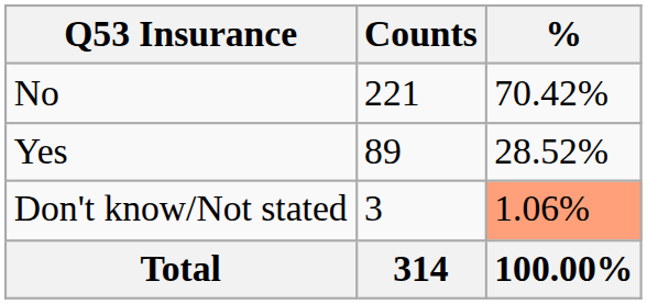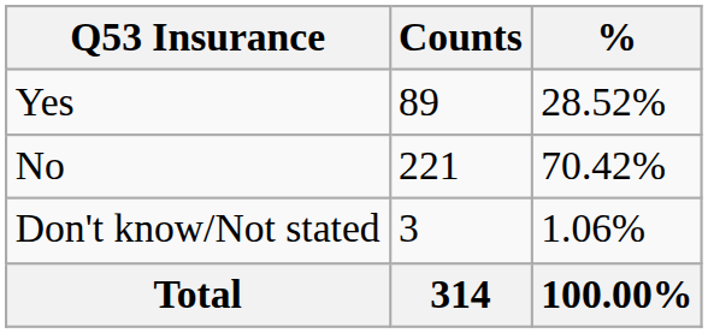 <table class="wikitable sortable">
 <tr>
 <th>Q53 Insurance</th>
 <th>Counts</th>
 <th>%</th>
 </tr>
 <tr>
+<td>Yes</td>
+<td>89</td>
+<td>28.52%</td>
+</tr>
+<tr>
 <td>No</td>
 <td>221</td>
 <td>70.42%</td>
 </tr>
 <tr>
-<td>Yes</td>
-<td>89</td>
-<td>28.52%</td>
-</tr>
-<tr>
 <td>Don't know/Not stated</td>
 <td>3</td>
-<td style="background: lightsalmon;">1.06%</td>
+<td>1.06%</td>
 </tr>
 <tr>
 <th>Total</th>
 <th>314</th>
 <th>100.00%</th>
 </tr>
 </table>
